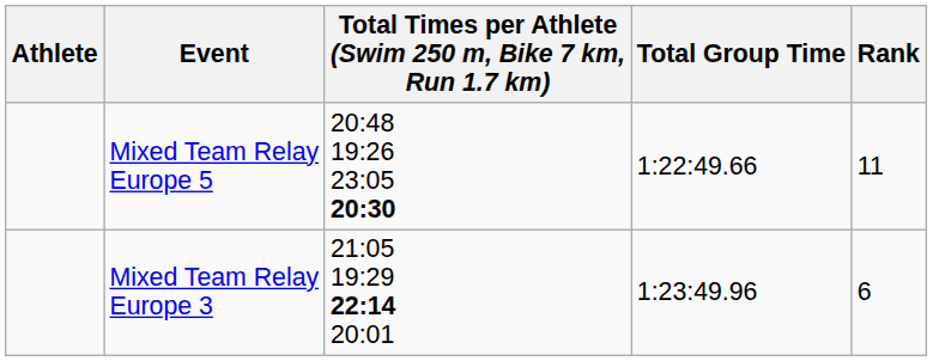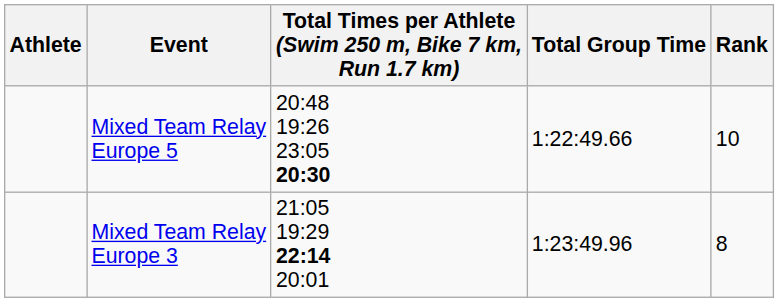 <table class="wikitable" border="1">
 <tr>
 <th>Athlete</th>
 <th>Event</th>
 <th>Total Times per Athlete <br> <em>(Swim 250 m, Bike 7 km, <br> Run 1.7 km)</th>
 <th>Total Group Time</th>
 <th>Rank</th>
 </tr>
 <tr>
 <td><br><br><br><strong></strong></td>
 <td><a href='#'>Mixed Team Relay <br> Europe 5</a></td>
 <td>20:48<br>19:26<br>23:05<br><strong>20:30</strong></td>
 <td>1:22:49.66</td>
-<td>11</td>
+<td>10</td>
 </tr>
 <tr>
 <td><br><br><strong></strong><br></td>
 <td><a href='#'>Mixed Team Relay <br> Europe 3</a></td>
 <td>21:05<br>19:29<br><strong>22:14</strong><br>20:01</td>
 <td>1:23:49.96</td>
-<td>6</td>
+<td>8</td>
 </tr>
 </table>
